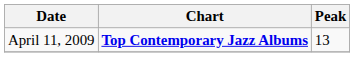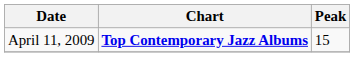 <table class="wikitable">
 <tr>
 <th>Date</th>
 <th>Chart</th>
 <th>Peak</th>
 </tr>
 <tr>
 <td>April 11, 2009</td>
 <td><strong><a href='#'>Top Contemporary Jazz Albums</a></strong></td>
-<td>13</td>
+<td>15</td>
 </tr>
 <tr>
 </tr>
 </table>
